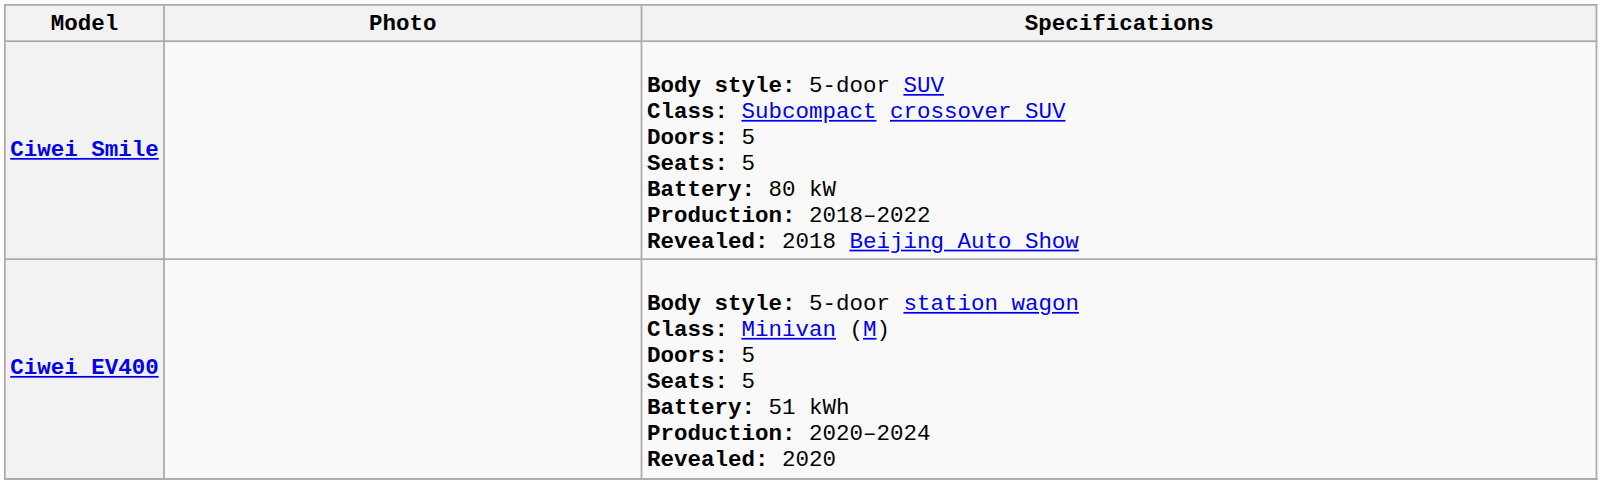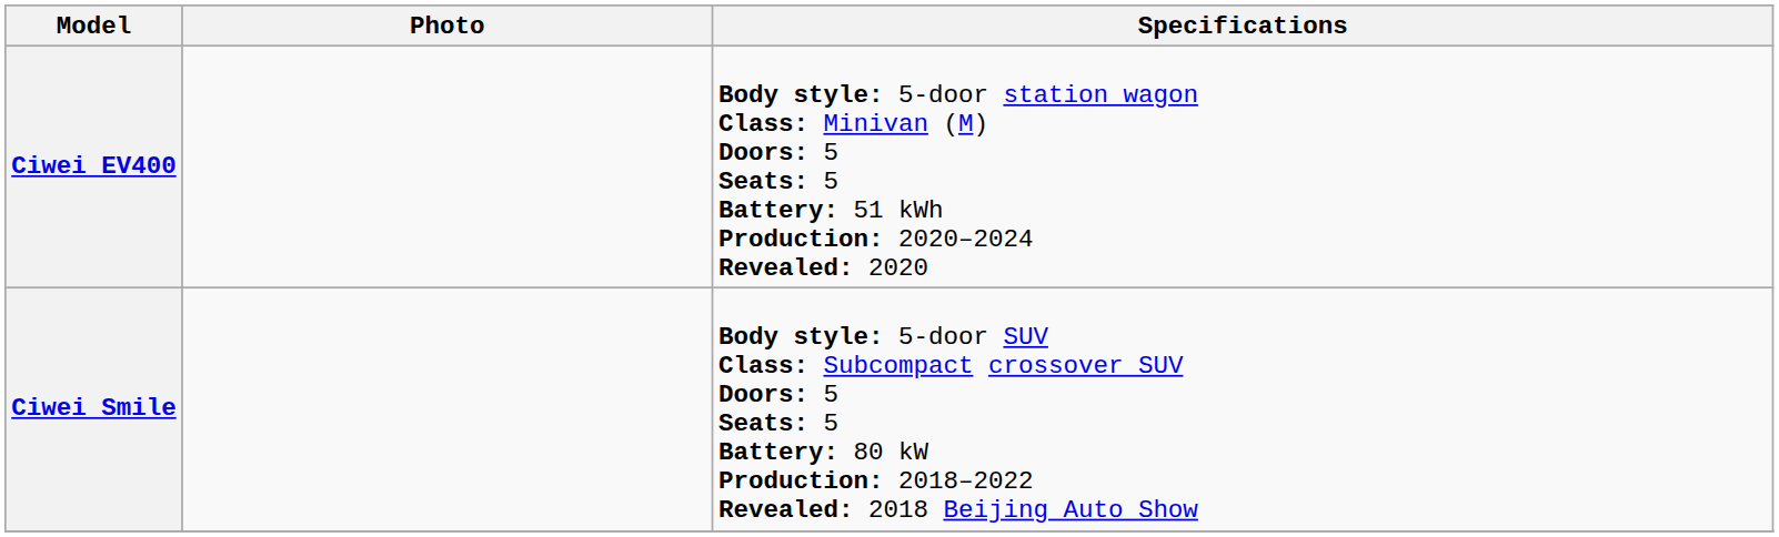 <table class="wikitable">
 <tr>
 <th width=10%>Model</th>
 <th width=30%>Photo</th>
 <th width=100%>Specifications</th>
 </tr>
 <tr>
+<th><a href='#'>Ciwei EV400</a></th>
+<td></td>
+<td><br><strong>Body style:</strong> 5-door <a href='#'>station wagon</a><br><strong>Class:</strong> <a href='#'>Minivan</a> (<a href='#'>M</a>)<br><strong>Doors:</strong> 5<br><strong>Seats:</strong> 5<br><strong>Battery:</strong> 51 kWh<br><strong>Production:</strong> 2020–2024<br><strong>Revealed:</strong> 2020</td>
+</tr>
+<tr>
 <th><a href='#'>Ciwei Smile</a></th>
 <td></td>
 <td><br><strong>Body style:</strong> 5-door <a href='#'>SUV</a><br><strong>Class:</strong> <a href='#'>Subcompact</a> <a href='#'>crossover SUV</a><br><strong>Doors:</strong> 5<br><strong>Seats:</strong> 5<br><strong>Battery:</strong> 80 kW<br><strong>Production:</strong> 2018–2022<br><strong>Revealed:</strong> 2018 <a href='#'>Beijing Auto Show</a></td>
 </tr>
 <tr>
-<th><a href='#'>Ciwei EV400</a></th>
-<td></td>
-<td><br><strong>Body style:</strong> 5-door <a href='#'>station wagon</a><br><strong>Class:</strong> <a href='#'>Minivan</a> (<a href='#'>M</a>)<br><strong>Doors:</strong> 5<br><strong>Seats:</strong> 5<br><strong>Battery:</strong> 51 kWh<br><strong>Production:</strong> 2020–2024<br><strong>Revealed:</strong> 2020</td>
-</tr>
-<tr>
 </tr>
 </table>
